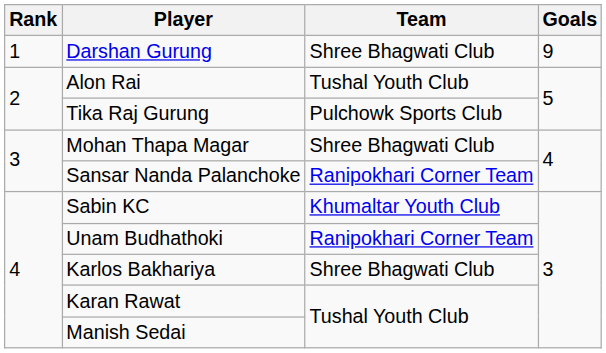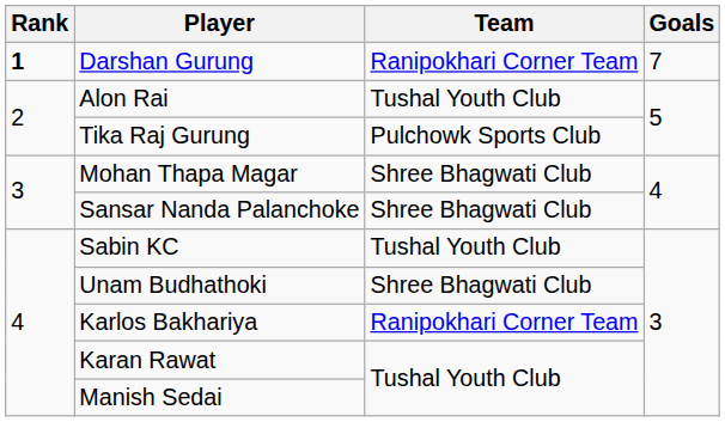 <table class="wikitable">
 <tr>
 <th>Rank</th>
 <th>Player</th>
 <th>Team</th>
 <th>Goals</th>
 </tr>
 <tr>
-<td>1</td>
+<td><strong>1</strong></td>
 <td><a href='#'>Darshan Gurung</a></td>
-<td>Shree Bhagwati Club</td>
-<td>9</td>
+<td><a href='#'>Ranipokhari Corner Team</a></td>
+<td>7</td>
 </tr>
 <tr>
 <td rowspan="2">2</td>
 <td>Alon Rai</td>
 <td>Tushal Youth Club</td>
 <td rowspan="2">5</td>
 </tr>
 <tr>
 <td>Tika Raj Gurung</td>
 <td>Pulchowk Sports Club</td>
 </tr>
 <tr>
 <td rowspan="2">3</td>
 <td>Mohan Thapa Magar</td>
 <td>Shree Bhagwati Club</td>
 <td rowspan="2">4</td>
 </tr>
 <tr>
 <td>Sansar Nanda Palanchoke</td>
-<td><a href='#'>Ranipokhari Corner Team</a></td>
+<td>Shree Bhagwati Club</td>
 </tr>
 <tr>
 <td rowspan="5">4</td>
 <td>Sabin KC</td>
-<td><a href='#'>Khumaltar Youth Club</a></td>
+<td>Tushal Youth Club</td>
 <td rowspan="5">3</td>
 </tr>
 <tr>
 <td>Unam Budhathoki</td>
-<td><a href='#'>Ranipokhari Corner Team</a></td>
+<td>Shree Bhagwati Club</td>
 </tr>
 <tr>
 <td>Karlos Bakhariya</td>
-<td>Shree Bhagwati Club</td>
+<td><a href='#'>Ranipokhari Corner Team</a></td>
 </tr>
 <tr>
 <td>Karan Rawat</td>
 <td rowspan="2">Tushal Youth Club</td>
 </tr>
 <tr>
 <td>Manish Sedai</td>
 </tr>
 </table>
